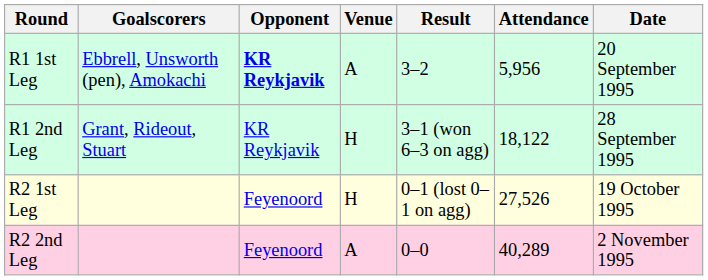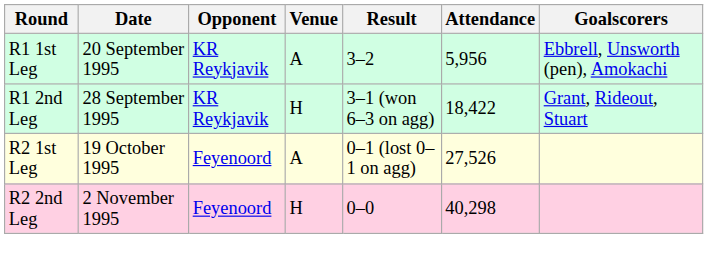 <table class="wikitable">
 <tr>
 <th>Round</th>
-<th>Goalscorers</th>
+<th>Date</th>
 <th>Opponent</th>
 <th>Venue</th>
 <th>Result</th>
 <th>Attendance</th>
-<th>Date</th>
+<th>Goalscorers</th>
 </tr>
 <tr style="background-color: #d0ffe3;">
 <td>R1 1st Leg</td>
-<td><a href='#'>Ebbrell</a>, <a href='#'>Unsworth</a> (pen), <a href='#'>Amokachi</a></td>
-<td><strong><a href='#'>KR Reykjavik</a></strong></td>
+<td>20 September 1995</td>
+<td><a href='#'>KR Reykjavik</a></td>
 <td>A</td>
 <td>3–2</td>
 <td>5,956</td>
-<td>20 September 1995</td>
+<td><a href='#'>Ebbrell</a>, <a href='#'>Unsworth</a> (pen), <a href='#'>Amokachi</a></td>
 </tr>
 <tr style="background-color: #d0ffe3;">
 <td>R1 2nd Leg</td>
-<td><a href='#'>Grant</a>, <a href='#'>Rideout</a>, <a href='#'>Stuart</a></td>
+<td>28 September 1995</td>
 <td><a href='#'>KR Reykjavik</a></td>
 <td>H</td>
 <td>3–1 (won 6–3 on agg)</td>
-<td>18,122</td>
-<td>28 September 1995</td>
+<td>18,422</td>
+<td><a href='#'>Grant</a>, <a href='#'>Rideout</a>, <a href='#'>Stuart</a></td>
 </tr>
 <tr style="background-color: #ffffdd;">
 <td>R2 1st Leg</td>
-<td></td>
+<td>19 October 1995</td>
 <td><a href='#'>Feyenoord</a></td>
-<td>H</td>
+<td>A</td>
 <td>0–1 (lost 0–1 on agg)</td>
 <td>27,526</td>
-<td>19 October 1995</td>
+<td></td>
 </tr>
 <tr style="background-color: #ffd0e3;">
 <td>R2 2nd Leg</td>
+<td>2 November 1995</td>
+<td><a href='#'>Feyenoord</a></td>
+<td>H</td>
+<td>0–0</td>
+<td>40,298</td>
 <td></td>
-<td><a href='#'>Feyenoord</a></td>
-<td>A</td>
-<td>0–0</td>
-<td>40,289</td>
-<td>2 November 1995</td>
 </tr>
 </table>
